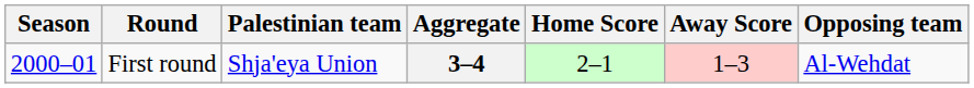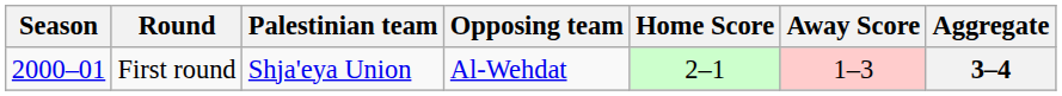 <table class="wikitable">
 <tr>
 <th>Season</th>
 <th>Round</th>
 <th>Palestinian team</th>
-<th>Aggregate</th>
+<th>Opposing team</th>
 <th>Home Score</th>
 <th>Away Score</th>
-<th>Opposing team</th>
+<th>Aggregate</th>
 </tr>
 <tr>
 <td><a href='#'>2000–01</a></td>
 <td>First round</td>
 <td><a href='#'>Shja'eya Union</a></td>
-<th>3–4</th>
+<td> <a href='#'>Al-Wehdat</a></td>
 <td style="text-align: center;" bgcolor=ccffcc>2–1</td>
 <td style="text-align: center;" bgcolor=ffcccc>1–3</td>
-<td> <a href='#'>Al-Wehdat</a></td>
+<th>3–4</th>
 </tr>
 </table>
